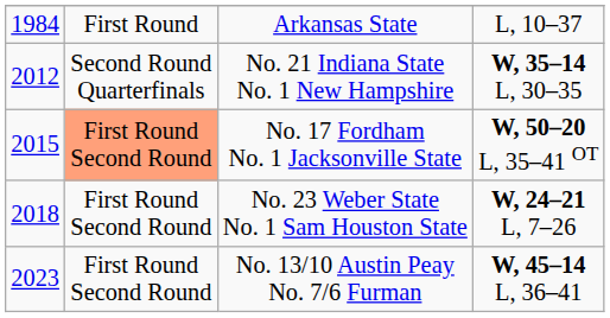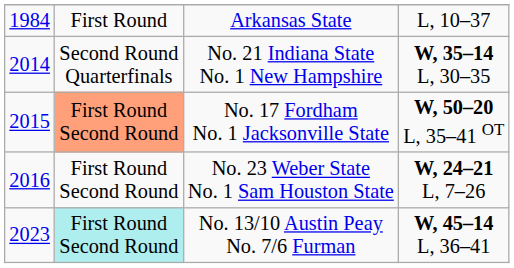 <table class="wikitable">
 <tr>
 </tr>
 <tr align="center">
 <td><a href='#'>1984</a></td>
 <td>First Round</td>
 <td><a href='#'>Arkansas State</a></td>
 <td>L, 10–37</td>
 </tr>
 <tr align="center">
-<td><a href='#'>2012</a></td>
+<td><a href='#'>2014</a></td>
 <td>Second Round<br>Quarterfinals</td>
 <td>No. 21 <a href='#'>Indiana State</a><br>No. 1 <a href='#'>New Hampshire</a></td>
 <td><strong>W, 35–14</strong><br>L, 30–35</td>
 </tr>
 <tr align="center">
 <td><a href='#'>2015</a></td>
 <td style="background: lightsalmon;">First Round<br>Second Round</td>
 <td>No. 17 <a href='#'>Fordham</a><br>No. 1 <a href='#'>Jacksonville State</a></td>
 <td><strong>W, 50–20</strong><br>L, 35–41 <sup>OT</sup></td>
 </tr>
 <tr align="center">
-<td><a href='#'>2018</a></td>
+<td><a href='#'>2016</a></td>
 <td>First Round<br>Second Round</td>
 <td>No. 23 <a href='#'>Weber State</a><br>No. 1 <a href='#'>Sam Houston State</a></td>
 <td><strong>W, 24–21</strong><br>L, 7–26</td>
 </tr>
 <tr align="center">
 <td><a href='#'>2023</a></td>
-<td>First Round<br>Second Round</td>
+<td style="background: paleturquoise;">First Round<br>Second Round</td>
 <td>No. 13/10 <a href='#'>Austin Peay</a><br>No. 7/6 <a href='#'>Furman</a></td>
 <td><strong>W, 45–14</strong><br>L, 36–41</td>
 </tr>
 </table>
